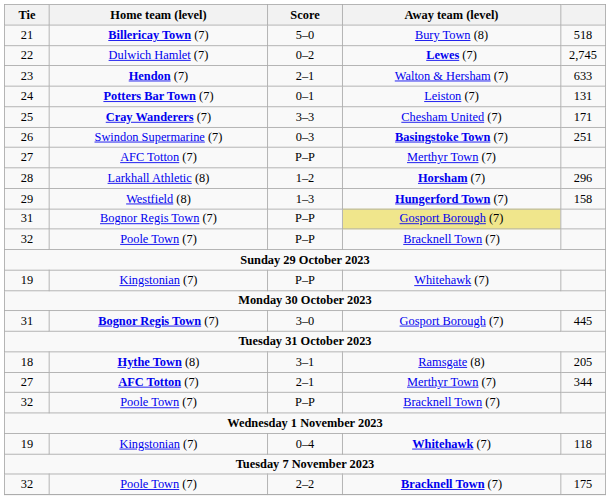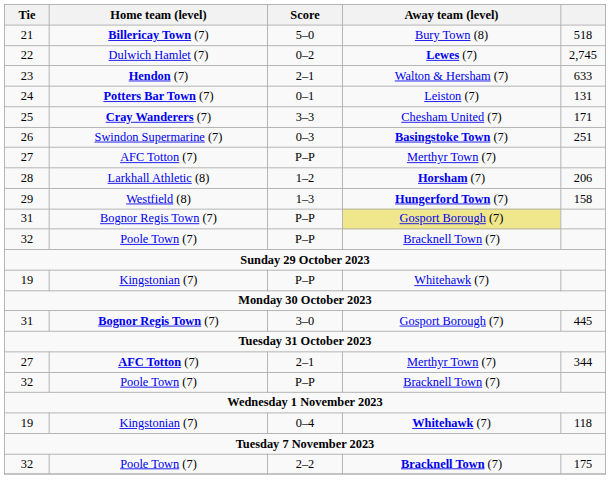 <table class="wikitable" style="width:700px;text-align:center;font-size:90%">
 <tr>
 <th scope="col" style="width: 7.50%">Tie</th>
 <th scope="col" style="width:36.25%">Home team (level)</th>
 <th scope="col" style="width:12.50%">Score</th>
 <th scope="col" style="width:36.25%">Away team (level)</th>
 <th scope="col" style="width: 7.50%"></th>
 </tr>
 <tr>
 <td>21</td>
 <td><strong><a href='#'>Billericay Town</a></strong> (7)</td>
 <td>5–0</td>
 <td><a href='#'>Bury Town</a> (8)</td>
 <td>518</td>
 </tr>
 <tr>
 <td>22</td>
 <td><a href='#'>Dulwich Hamlet</a> (7)</td>
 <td>0–2</td>
 <td><strong><a href='#'>Lewes</a></strong> (7)</td>
 <td>2,745</td>
 </tr>
 <tr>
 <td>23</td>
 <td><strong><a href='#'>Hendon</a></strong> (7)</td>
 <td>2–1</td>
 <td><a href='#'>Walton & Hersham</a> (7)</td>
 <td>633</td>
 </tr>
 <tr>
 <td>24</td>
 <td><strong><a href='#'>Potters Bar Town</a></strong> (7)</td>
 <td>0–1</td>
 <td><a href='#'>Leiston</a> (7)</td>
 <td>131</td>
 </tr>
 <tr>
 <td>25</td>
 <td><strong><a href='#'>Cray Wanderers</a></strong> (7)</td>
 <td>3–3 </td>
 <td><a href='#'>Chesham United</a> (7)</td>
 <td>171</td>
 </tr>
 <tr>
 <td>26</td>
 <td><a href='#'>Swindon Supermarine</a> (7)</td>
 <td>0–3</td>
 <td><strong><a href='#'>Basingstoke Town</a></strong> (7)</td>
 <td>251</td>
 </tr>
 <tr>
 <td>27</td>
 <td><a href='#'>AFC Totton</a> (7)</td>
 <td>P–P</td>
 <td><a href='#'>Merthyr Town</a> (7)</td>
 <td></td>
 </tr>
 <tr>
 <td>28</td>
 <td><a href='#'>Larkhall Athletic</a> (8)</td>
 <td>1–2</td>
 <td><strong><a href='#'>Horsham</a></strong> (7)</td>
-<td>296</td>
+<td>206</td>
 </tr>
 <tr>
 <td>29</td>
 <td><a href='#'>Westfield</a> (8)</td>
 <td>1–3</td>
 <td><strong><a href='#'>Hungerford Town</a></strong> (7)</td>
 <td>158</td>
 </tr>
 <tr>
 <td>31</td>
 <td><a href='#'>Bognor Regis Town</a> (7)</td>
 <td>P–P</td>
 <td style="background: khaki;"><a href='#'>Gosport Borough</a> (7)</td>
 <td></td>
 </tr>
 <tr>
 <td>32</td>
 <td><a href='#'>Poole Town</a> (7)</td>
 <td>P–P</td>
 <td><a href='#'>Bracknell Town</a> (7)</td>
 <td></td>
 </tr>
 <tr>
 <td colspan="5"><strong>Sunday 29 October 2023</strong></td>
 </tr>
 <tr>
 <td>19</td>
 <td><a href='#'>Kingstonian</a> (7)</td>
 <td>P–P</td>
 <td><a href='#'>Whitehawk</a> (7)</td>
 <td></td>
 </tr>
 <tr>
 <td colspan="5"><strong>Monday 30 October 2023</strong></td>
 </tr>
 <tr>
 <td>31</td>
 <td><strong><a href='#'>Bognor Regis Town</a></strong> (7)</td>
 <td>3–0</td>
 <td><a href='#'>Gosport Borough</a> (7)</td>
 <td>445</td>
 </tr>
 <tr>
 <td colspan="5"><strong>Tuesday 31 October 2023</strong></td>
 </tr>
 <tr>
-<td>18</td>
-<td><strong><a href='#'>Hythe Town</a></strong> (8)</td>
-<td>3–1</td>
-<td><a href='#'>Ramsgate</a> (8)</td>
-<td>205</td>
-</tr>
-<tr>
 <td>27</td>
 <td><strong><a href='#'>AFC Totton</a></strong> (7)</td>
 <td>2–1</td>
 <td><a href='#'>Merthyr Town</a> (7)</td>
 <td>344</td>
 </tr>
 <tr>
 <td>32</td>
 <td><a href='#'>Poole Town</a> (7)</td>
 <td>P–P</td>
 <td><a href='#'>Bracknell Town</a> (7)</td>
 <td></td>
 </tr>
 <tr>
 <td colspan="5"><strong>Wednesday 1 November 2023</strong></td>
 </tr>
 <tr>
 <td>19</td>
 <td><a href='#'>Kingstonian</a> (7)</td>
 <td>0–4</td>
 <td><strong><a href='#'>Whitehawk</a></strong> (7)</td>
 <td>118</td>
 </tr>
 <tr>
 <td colspan="5"><strong>Tuesday 7 November 2023</strong></td>
 </tr>
 <tr>
 <td>32</td>
 <td><a href='#'>Poole Town</a> (7)</td>
 <td>2–2 </td>
 <td><strong><a href='#'>Bracknell Town</a></strong> (7)</td>
 <td>175</td>
 </tr>
 <tr>
 </tr>
 </table>
